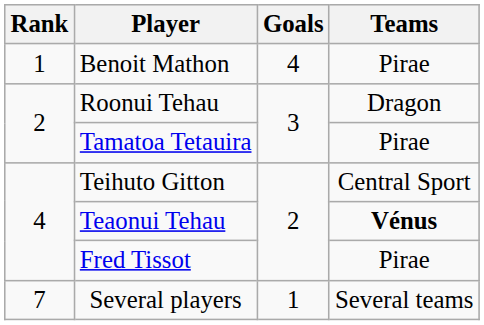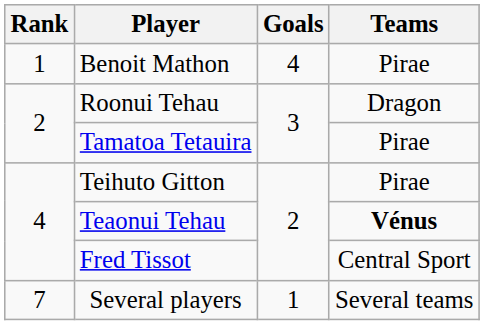 <table class="wikitable plainrowheaders" style="text-align:center;">
 <tr>
 <th>Rank</th>
 <th>Player</th>
 <th>Goals</th>
 <th>Teams</th>
 </tr>
 <tr>
 <td>1</td>
 <td align=left> Benoit Mathon</td>
 <td>4</td>
 <td>Pirae</td>
 </tr>
 <tr>
 <td rowspan=2>2</td>
 <td align=left> Roonui Tehau</td>
 <td rowspan=2>3</td>
 <td>Dragon</td>
 </tr>
 <tr>
 <td align=left> <a href='#'>Tamatoa Tetauira</a></td>
 <td>Pirae</td>
 </tr>
 <tr>
 <td rowspan=3>4</td>
 <td align=left> Teihuto Gitton</td>
 <td rowspan=3>2</td>
-<td>Central Sport</td>
+<td>Pirae</td>
 </tr>
 <tr>
 <td align=left> <a href='#'>Teaonui Tehau</a></td>
 <td><strong>Vénus</strong></td>
 </tr>
 <tr>
 <td align=left> <a href='#'>Fred Tissot</a></td>
-<td>Pirae</td>
+<td>Central Sport</td>
 </tr>
 <tr>
 <td>7</td>
 <td>Several players</td>
 <td>1</td>
 <td>Several teams</td>
 </tr>
 </table>
